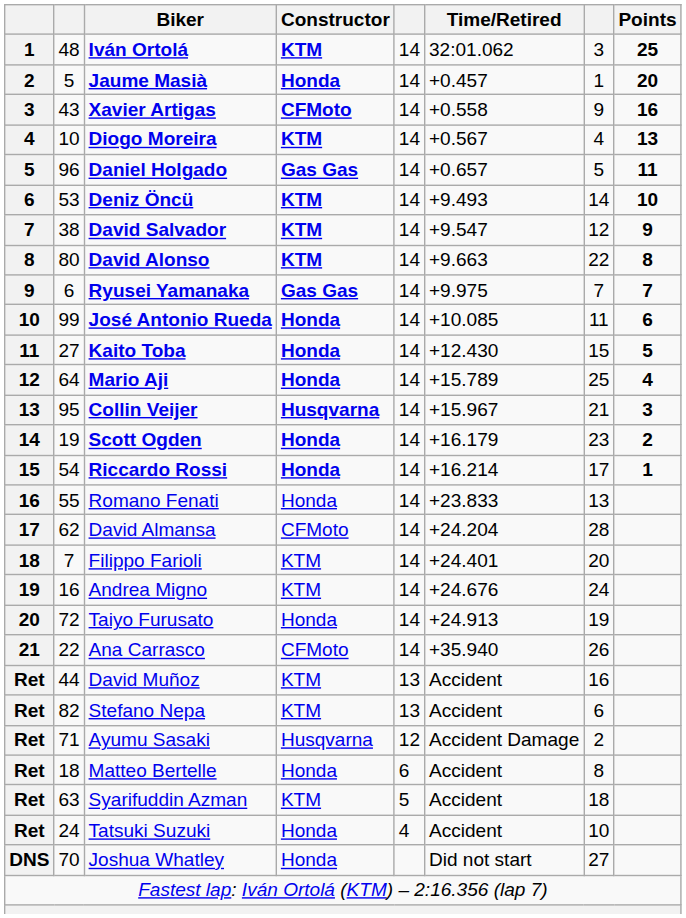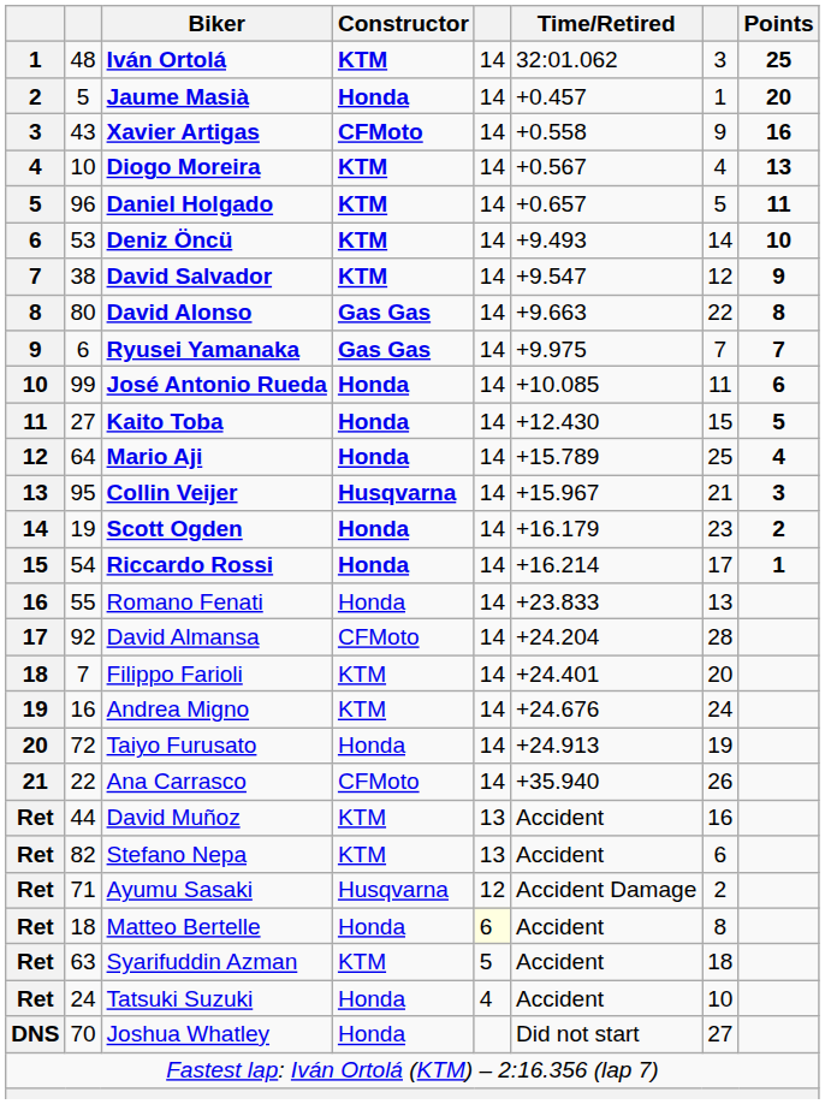 <table class="wikitable sortable" style="font-size: 85%;">
 <tr>
 <th scope="col"></th>
 <th scope="col"></th>
 <th scope="col">Biker</th>
 <th scope="col">Constructor</th>
 <th scope="col" class="unsortable"></th>
 <th scope="col" class="unsortable">Time/Retired</th>
 <th scope="col"></th>
 <th scope="col">Points</th>
 </tr>
 <tr>
 <th scope="row">1</th>
 <td align="center">48</td>
 <td> <strong><a href='#'>Iván Ortolá</a></strong></td>
 <td><strong><a href='#'>KTM</a></strong></td>
 <td>14</td>
 <td>32:01.062</td>
 <td align="center">3</td>
 <td align="center"><strong>25</strong></td>
 </tr>
 <tr>
 <th scope="row">2</th>
 <td align="center">5</td>
 <td> <strong><a href='#'>Jaume Masià</a></strong></td>
 <td><strong><a href='#'>Honda</a></strong></td>
 <td>14</td>
 <td>+0.457</td>
 <td align="center">1</td>
 <td align="center"><strong>20</strong></td>
 </tr>
 <tr>
 <th scope="row">3</th>
 <td align="center">43</td>
 <td> <strong><a href='#'>Xavier Artigas</a></strong></td>
 <td><strong><a href='#'>CFMoto</a></strong></td>
 <td>14</td>
 <td>+0.558</td>
 <td align="center">9</td>
 <td align="center"><strong>16</strong></td>
 </tr>
 <tr>
 <th scope="row">4</th>
 <td align="center">10</td>
 <td> <strong><a href='#'>Diogo Moreira</a></strong></td>
 <td><strong><a href='#'>KTM</a></strong></td>
 <td>14</td>
 <td>+0.567</td>
 <td align="center">4</td>
 <td align="center"><strong>13</strong></td>
 </tr>
 <tr>
 <th scope="row">5</th>
 <td align="center">96</td>
 <td> <strong><a href='#'>Daniel Holgado</a></strong></td>
-<td><strong><a href='#'>Gas Gas</a></strong></td>
+<td><strong><a href='#'>KTM</a></strong></td>
 <td>14</td>
 <td>+0.657</td>
 <td align="center">5</td>
 <td align="center"><strong>11</strong></td>
 </tr>
 <tr>
 <th scope="row">6</th>
 <td align="center">53</td>
 <td> <strong><a href='#'>Deniz Öncü</a></strong></td>
 <td><strong><a href='#'>KTM</a></strong></td>
 <td>14</td>
 <td>+9.493</td>
 <td align="center">14</td>
 <td align="center"><strong>10</strong></td>
 </tr>
 <tr>
 <th scope="row">7</th>
 <td align="center">38</td>
 <td> <strong><a href='#'>David Salvador</a></strong></td>
 <td><strong><a href='#'>KTM</a></strong></td>
 <td>14</td>
 <td>+9.547</td>
 <td align="center">12</td>
 <td align="center"><strong>9</strong></td>
 </tr>
 <tr>
 <th scope="row">8</th>
 <td align="center">80</td>
 <td> <strong><a href='#'>David Alonso</a></strong></td>
-<td><strong><a href='#'>KTM</a></strong></td>
+<td><strong><a href='#'>Gas Gas</a></strong></td>
 <td>14</td>
 <td>+9.663</td>
 <td align="center">22</td>
 <td align="center"><strong>8</strong></td>
 </tr>
 <tr>
 <th scope="row">9</th>
 <td align="center">6</td>
 <td> <strong><a href='#'>Ryusei Yamanaka</a></strong></td>
 <td><strong><a href='#'>Gas Gas</a></strong></td>
 <td>14</td>
 <td>+9.975</td>
 <td align="center">7</td>
 <td align="center"><strong>7</strong></td>
 </tr>
 <tr>
 <th scope="row">10</th>
 <td align="center">99</td>
 <td> <strong><a href='#'>José Antonio Rueda</a></strong></td>
 <td><strong><a href='#'>Honda</a></strong></td>
 <td>14</td>
 <td>+10.085</td>
 <td align="center">11</td>
 <td align="center"><strong>6</strong></td>
 </tr>
 <tr>
 <th scope="row">11</th>
 <td align="center">27</td>
 <td> <strong><a href='#'>Kaito Toba</a></strong></td>
 <td><strong><a href='#'>Honda</a></strong></td>
 <td>14</td>
 <td>+12.430</td>
 <td align="center">15</td>
 <td align="center"><strong>5</strong></td>
 </tr>
 <tr>
 <th scope="row">12</th>
 <td align="center">64</td>
 <td> <strong><a href='#'>Mario Aji</a></strong></td>
 <td><strong><a href='#'>Honda</a></strong></td>
 <td>14</td>
 <td>+15.789</td>
 <td align="center">25</td>
 <td align="center"><strong>4</strong></td>
 </tr>
 <tr>
 <th scope="row">13</th>
 <td align="center">95</td>
 <td> <strong><a href='#'>Collin Veijer</a></strong></td>
 <td><strong><a href='#'>Husqvarna</a></strong></td>
 <td>14</td>
 <td>+15.967</td>
 <td align="center">21</td>
 <td align="center"><strong>3</strong></td>
 </tr>
 <tr>
 <th scope="row">14</th>
 <td align="center">19</td>
 <td> <strong><a href='#'>Scott Ogden</a></strong></td>
 <td><strong><a href='#'>Honda</a></strong></td>
 <td>14</td>
 <td>+16.179</td>
 <td align="center">23</td>
 <td align="center"><strong>2</strong></td>
 </tr>
 <tr>
 <th scope="row">15</th>
 <td align="center">54</td>
 <td> <strong><a href='#'>Riccardo Rossi</a></strong></td>
 <td><strong><a href='#'>Honda</a></strong></td>
 <td>14</td>
 <td>+16.214</td>
 <td align="center">17</td>
 <td align="center"><strong>1</strong></td>
 </tr>
 <tr>
 <th scope="row">16</th>
 <td align="center">55</td>
 <td> <a href='#'>Romano Fenati</a></td>
 <td><a href='#'>Honda</a></td>
 <td>14</td>
 <td>+23.833</td>
 <td align="center">13</td>
 <td></td>
 </tr>
 <tr>
 <th scope="row">17</th>
-<td align="center">62</td>
+<td align="center">92</td>
 <td> <a href='#'>David Almansa</a></td>
 <td><a href='#'>CFMoto</a></td>
 <td>14</td>
 <td>+24.204</td>
 <td align="center">28</td>
 <td></td>
 </tr>
 <tr>
 <th scope="row">18</th>
 <td align="center">7</td>
 <td> <a href='#'>Filippo Farioli</a></td>
 <td><a href='#'>KTM</a></td>
 <td>14</td>
 <td>+24.401</td>
 <td align="center">20</td>
 <td></td>
 </tr>
 <tr>
 <th scope="row">19</th>
 <td align="center">16</td>
 <td> <a href='#'>Andrea Migno</a></td>
 <td><a href='#'>KTM</a></td>
 <td>14</td>
 <td>+24.676</td>
 <td align="center">24</td>
 <td></td>
 </tr>
 <tr>
 <th scope="row">20</th>
 <td align="center">72</td>
 <td> <a href='#'>Taiyo Furusato</a></td>
 <td><a href='#'>Honda</a></td>
 <td>14</td>
 <td>+24.913</td>
 <td align="center">19</td>
 <td></td>
 </tr>
 <tr>
 <th scope="row">21</th>
 <td align="center">22</td>
 <td> <a href='#'>Ana Carrasco</a></td>
 <td><a href='#'>CFMoto</a></td>
 <td>14</td>
 <td>+35.940</td>
 <td align="center">26</td>
 <td></td>
 </tr>
 <tr>
 <th scope="row">Ret</th>
 <td align="center">44</td>
 <td> <a href='#'>David Muñoz</a></td>
 <td><a href='#'>KTM</a></td>
 <td>13</td>
 <td>Accident</td>
 <td align="center">16</td>
 <td></td>
 </tr>
 <tr>
 <th scope="row">Ret</th>
 <td align="center">82</td>
 <td> <a href='#'>Stefano Nepa</a></td>
 <td><a href='#'>KTM</a></td>
 <td>13</td>
 <td>Accident</td>
 <td align="center">6</td>
 <td></td>
 </tr>
 <tr>
 <th scope="row">Ret</th>
 <td align="center">71</td>
 <td> <a href='#'>Ayumu Sasaki</a></td>
 <td><a href='#'>Husqvarna</a></td>
 <td>12</td>
 <td>Accident Damage</td>
 <td align="center">2</td>
 <td></td>
 </tr>
 <tr>
 <th scope="row">Ret</th>
 <td align="center">18</td>
 <td> <a href='#'>Matteo Bertelle</a></td>
 <td><a href='#'>Honda</a></td>
-<td>6</td>
+<td style="background: lightyellow;">6</td>
 <td>Accident</td>
 <td align="center">8</td>
 <td></td>
 </tr>
 <tr>
 <th scope="row">Ret</th>
 <td align="center">63</td>
 <td> <a href='#'>Syarifuddin Azman</a></td>
 <td><a href='#'>KTM</a></td>
 <td>5</td>
 <td>Accident</td>
 <td align="center">18</td>
 <td></td>
 </tr>
 <tr>
 <th scope="row">Ret</th>
 <td align="center">24</td>
 <td> <a href='#'>Tatsuki Suzuki</a></td>
 <td><a href='#'>Honda</a></td>
 <td>4</td>
 <td>Accident</td>
 <td align="center">10</td>
 <td align="center"></td>
 </tr>
 <tr>
 <th scope="row">DNS</th>
 <td align="center">70</td>
 <td> <a href='#'>Joshua Whatley</a></td>
 <td><a href='#'>Honda</a></td>
 <td></td>
 <td>Did not start</td>
 <td align="center">27</td>
 <td></td>
 </tr>
 <tr class="sortbottom">
 <td colspan="8" style="text-align:center"><em><a href='#'>Fastest lap</a>:  <a href='#'>Iván Ortolá</a> (<a href='#'>KTM</a>) – 2:16.356 (lap 7)</em></td>
 </tr>
 <tr>
 <th colspan=8></th>
 </tr>
 </table>
